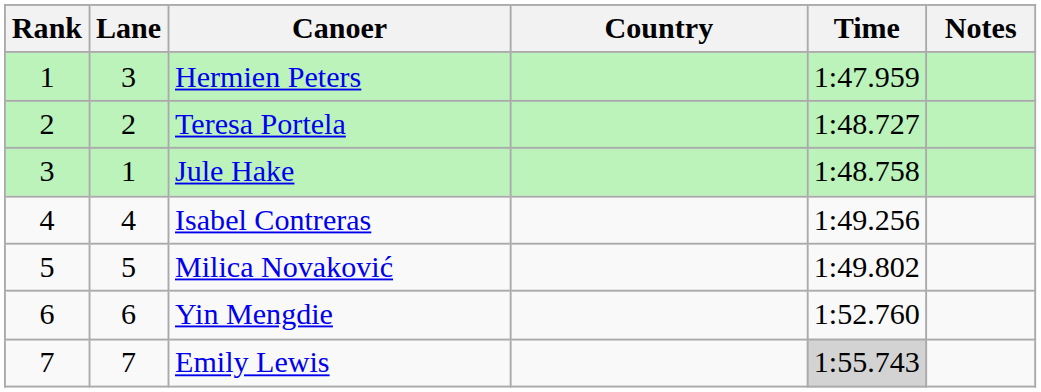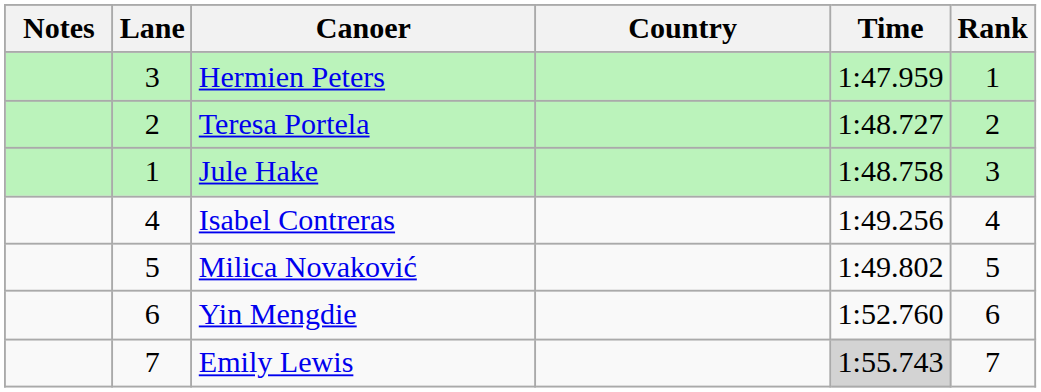 <table class="wikitable" style="text-align:center;">
 <tr>
-<th width=30>Rank</th>
+<th width=50>Notes</th>
 <th width=30>Lane</th>
 <th width=175>Canoer</th>
 <th width=150>Country</th>
 <th width=30>Time</th>
-<th width=50>Notes</th>
+<th width=30>Rank</th>
 </tr>
 <tr bgcolor="#bbf3bb">
-<td>1</td>
+<td></td>
 <td>3</td>
 <td align=left><a href='#'>Hermien Peters</a></td>
 <td align=left></td>
 <td>1:47.959</td>
-<td></td>
+<td>1</td>
 </tr>
 <tr bgcolor="#bbf3bb">
-<td>2</td>
+<td></td>
 <td>2</td>
 <td align=left><a href='#'>Teresa Portela</a></td>
 <td align=left></td>
 <td>1:48.727</td>
-<td></td>
+<td>2</td>
 </tr>
 <tr bgcolor="#bbf3bb">
-<td>3</td>
+<td></td>
 <td>1</td>
 <td align=left><a href='#'>Jule Hake</a></td>
 <td align=left></td>
 <td>1:48.758</td>
-<td></td>
+<td>3</td>
 </tr>
 <tr>
-<td>4</td>
+<td></td>
 <td>4</td>
 <td align=left><a href='#'>Isabel Contreras</a></td>
 <td align=left></td>
 <td>1:49.256</td>
-<td></td>
+<td>4</td>
 </tr>
 <tr>
-<td>5</td>
+<td></td>
 <td>5</td>
 <td align=left><a href='#'>Milica Novaković</a></td>
 <td align=left></td>
 <td>1:49.802</td>
-<td></td>
+<td>5</td>
 </tr>
 <tr>
-<td>6</td>
+<td></td>
 <td>6</td>
 <td align=left><a href='#'>Yin Mengdie</a></td>
 <td align=left></td>
 <td>1:52.760</td>
-<td></td>
+<td>6</td>
 </tr>
 <tr>
-<td>7</td>
+<td></td>
 <td>7</td>
 <td align=left><a href='#'>Emily Lewis</a></td>
 <td align=left></td>
 <td style="background: lightgrey;">1:55.743</td>
-<td></td>
+<td>7</td>
 </tr>
 </table>
